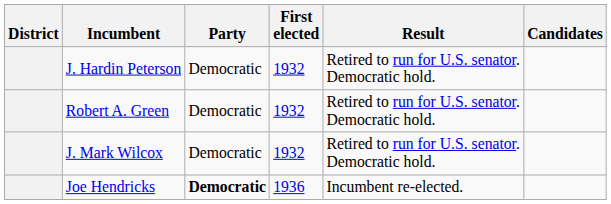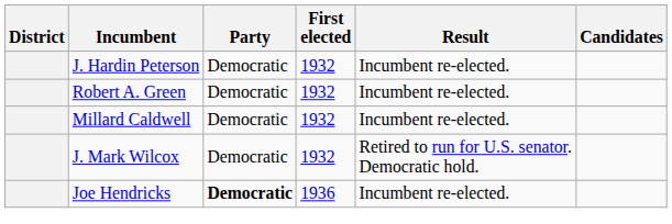 <table class=wikitable>
 <tr valign=bottom>
 <th>District</th>
 <th>Incumbent</th>
 <th>Party</th>
 <th>First<br>elected</th>
 <th>Result</th>
 <th>Candidates</th>
 </tr>
 <tr>
 <th></th>
 <td><a href='#'>J. Hardin Peterson</a></td>
 <td>Democratic</td>
 <td><a href='#'>1932</a></td>
-<td>Retired to <a href='#'>run for U.S. senator</a>.<br>Democratic hold.</td>
+<td>Incumbent re-elected.</td>
 <td nowrap></td>
 </tr>
 <tr>
 <th></th>
 <td><a href='#'>Robert A. Green</a></td>
 <td>Democratic</td>
 <td><a href='#'>1932</a></td>
-<td>Retired to <a href='#'>run for U.S. senator</a>.<br>Democratic hold.</td>
+<td>Incumbent re-elected.</td>
+<td nowrap></td>
+</tr>
+<tr>
+<th></th>
+<td><a href='#'>Millard Caldwell</a></td>
+<td>Democratic</td>
+<td><a href='#'>1932</a></td>
+<td>Incumbent re-elected.</td>
 <td nowrap></td>
 </tr>
 <tr>
 <th></th>
 <td><a href='#'>J. Mark Wilcox</a></td>
 <td>Democratic</td>
 <td><a href='#'>1932</a></td>
 <td>Retired to <a href='#'>run for U.S. senator</a>.<br>Democratic hold.</td>
 <td nowrap></td>
 </tr>
 <tr>
 <th></th>
 <td><a href='#'>Joe Hendricks</a></td>
 <td><strong>Democratic</strong></td>
 <td><a href='#'>1936</a></td>
 <td>Incumbent re-elected.</td>
 <td nowrap></td>
 </tr>
 </table>
